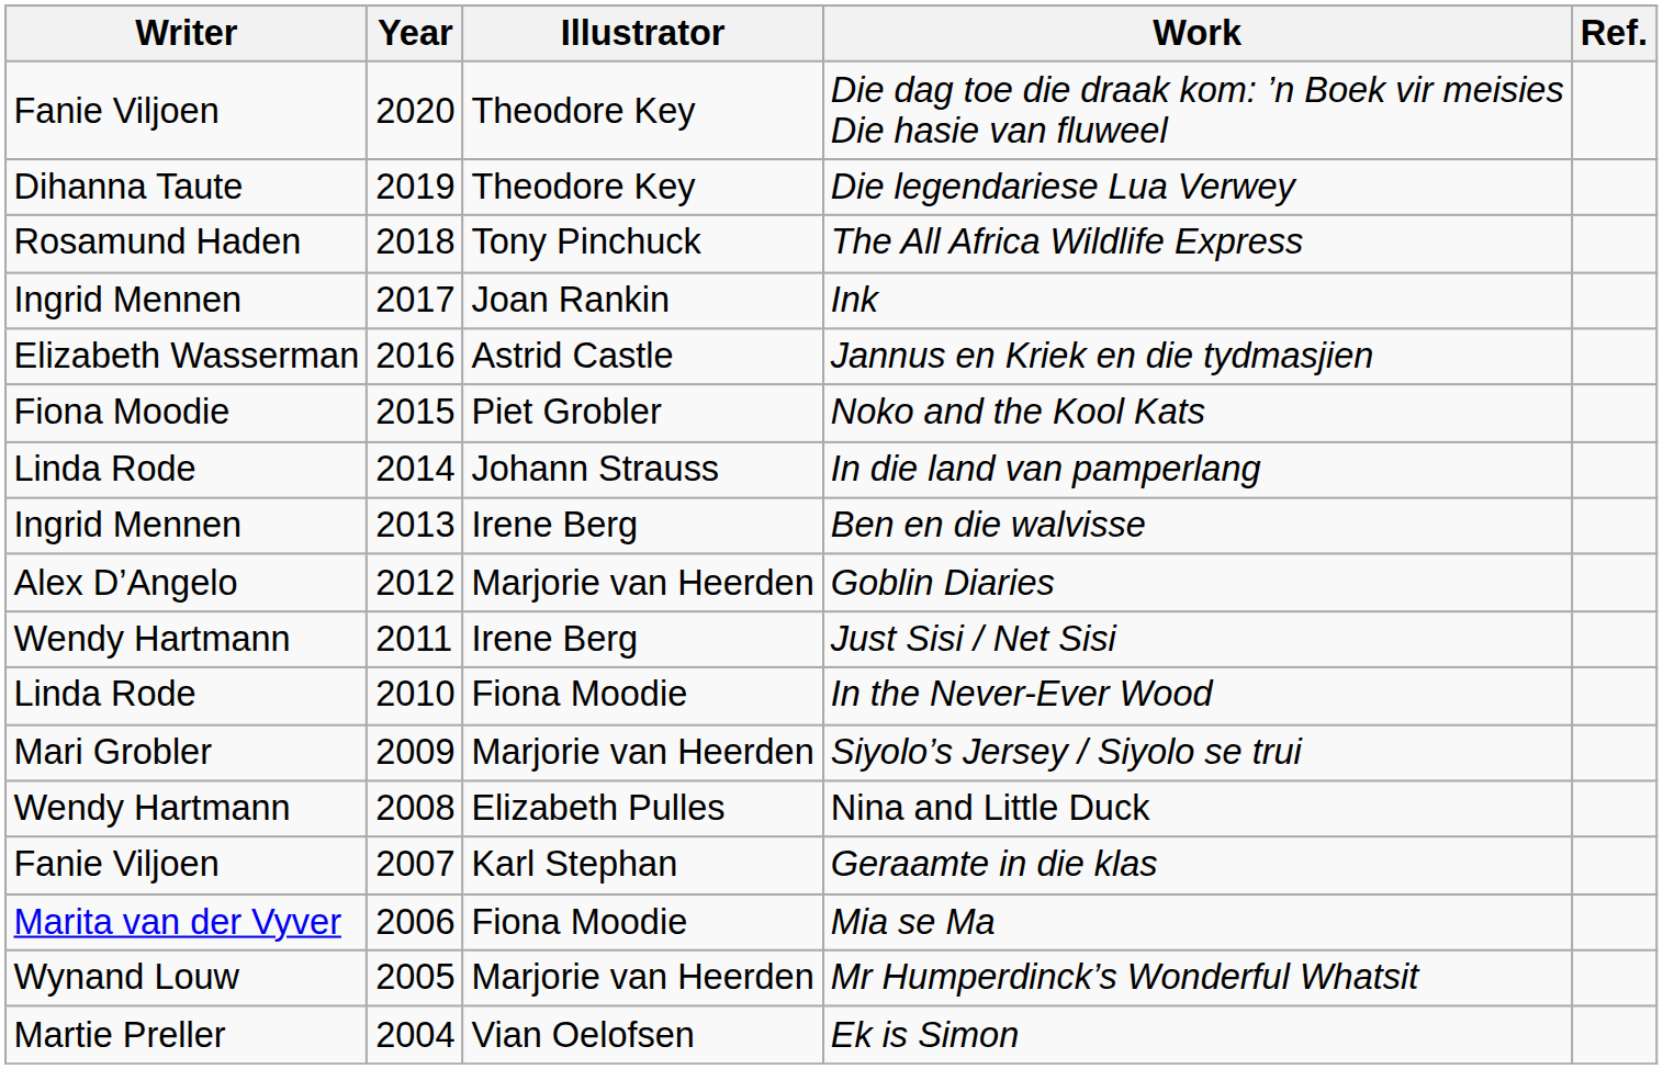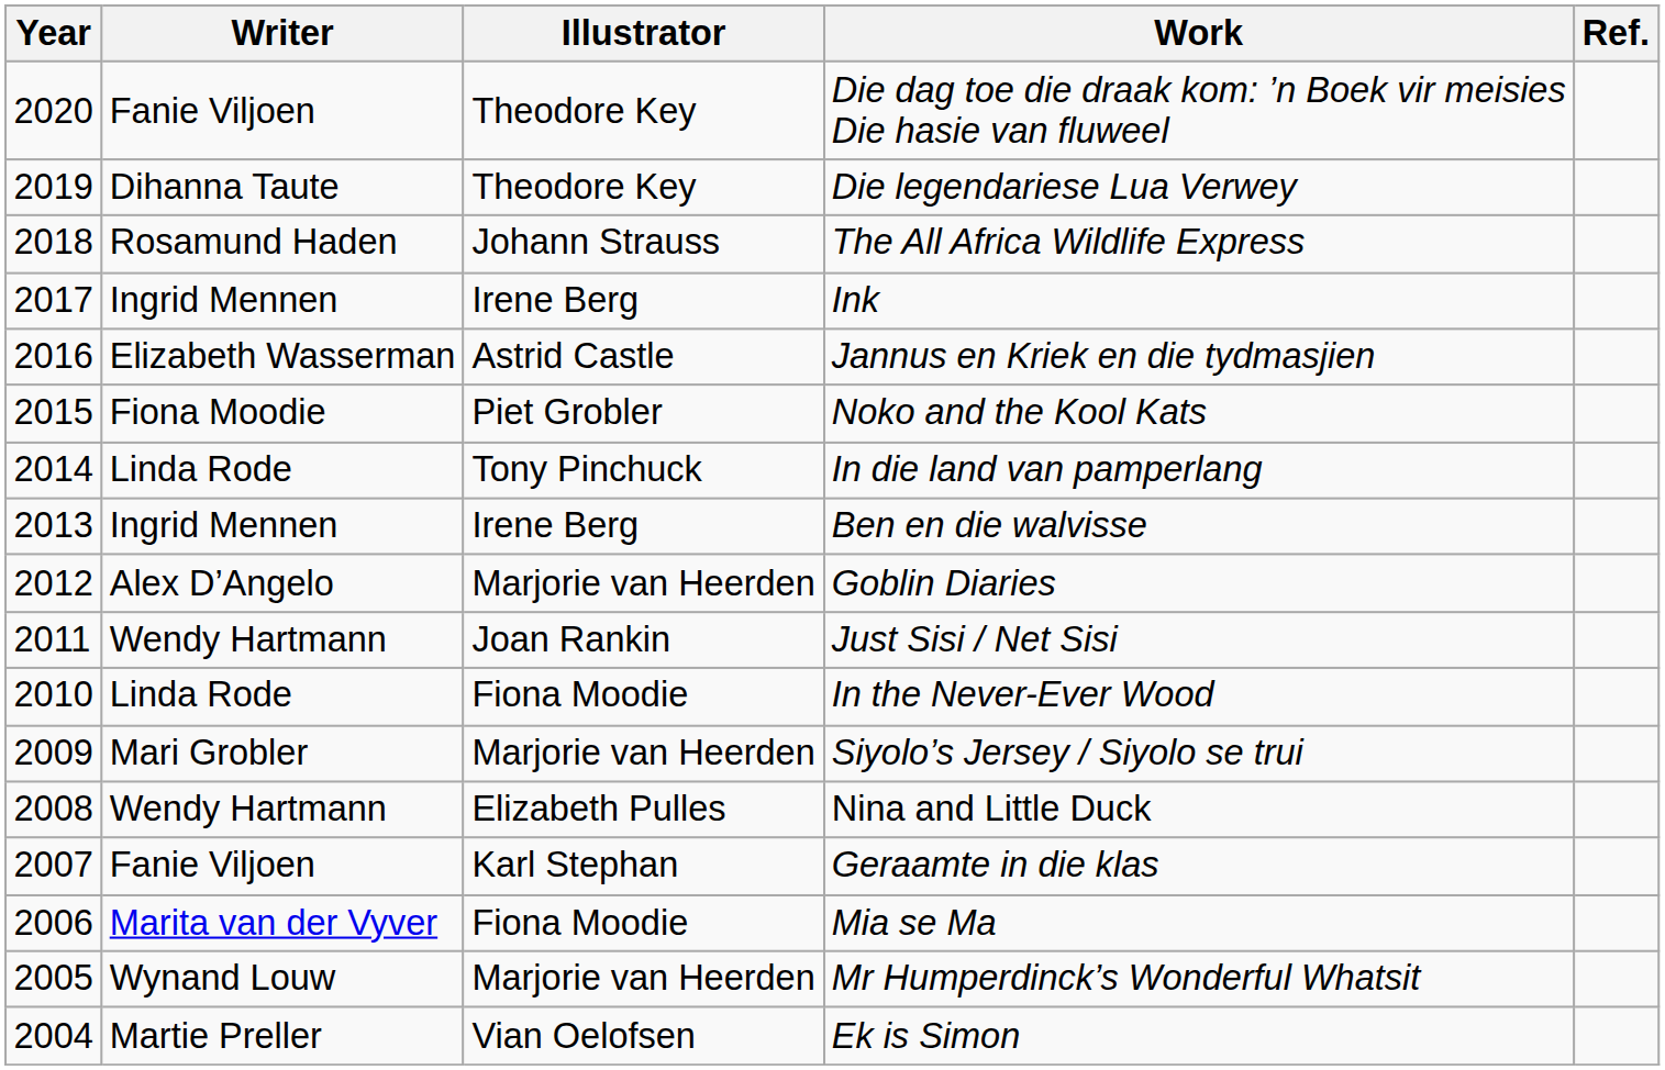 <table class="wikitable sortable">
 <tr>
+<th>Year</th>
 <th>Writer</th>
-<th>Year</th>
 <th>Illustrator</th>
 <th>Work</th>
 <th>Ref.</th>
 </tr>
 <tr>
+<td>2020</td>
 <td>Fanie Viljoen</td>
-<td>2020</td>
 <td>Theodore Key</td>
 <td><em>Die dag toe die draak kom: ’n Boek vir meisies</em><br><em>Die hasie van fluweel</em></td>
 <td></td>
 </tr>
 <tr>
+<td>2019</td>
 <td>Dihanna Taute</td>
-<td>2019</td>
 <td>Theodore Key</td>
 <td><em>Die legendariese Lua Verwey</em></td>
 <td></td>
 </tr>
 <tr>
+<td>2018</td>
 <td>Rosamund Haden</td>
-<td>2018</td>
-<td>Tony Pinchuck</td>
+<td>Johann Strauss</td>
 <td><em>The All Africa Wildlife Express</em></td>
 <td></td>
 </tr>
 <tr>
+<td>2017</td>
 <td>Ingrid Mennen</td>
-<td>2017</td>
-<td>Joan Rankin</td>
+<td>Irene Berg</td>
 <td><em>Ink</em></td>
 <td></td>
 </tr>
 <tr>
+<td>2016</td>
 <td>Elizabeth Wasserman</td>
-<td>2016</td>
 <td>Astrid Castle</td>
 <td><em>Jannus en Kriek en die tydmasjien</em></td>
 <td></td>
 </tr>
 <tr>
+<td>2015</td>
 <td>Fiona Moodie</td>
-<td>2015</td>
 <td>Piet Grobler</td>
 <td><em>Noko and the Kool Kats</em></td>
 <td></td>
 </tr>
 <tr>
+<td>2014</td>
 <td>Linda Rode</td>
-<td>2014</td>
-<td>Johann Strauss</td>
+<td>Tony Pinchuck</td>
 <td><em>In die land van pamperlang</em></td>
 <td></td>
 </tr>
 <tr>
+<td>2013</td>
 <td>Ingrid Mennen</td>
-<td>2013</td>
 <td>Irene Berg</td>
 <td><em>Ben en die walvisse</em></td>
 <td></td>
 </tr>
 <tr>
+<td>2012</td>
 <td>Alex D’Angelo</td>
-<td>2012</td>
 <td>Marjorie van Heerden</td>
 <td><em>Goblin Diaries</em></td>
 <td></td>
 </tr>
 <tr>
+<td>2011</td>
 <td>Wendy Hartmann</td>
-<td>2011</td>
-<td>Irene Berg</td>
+<td>Joan Rankin</td>
 <td><em>Just Sisi / Net Sisi</em></td>
 <td></td>
 </tr>
 <tr>
+<td>2010</td>
 <td>Linda Rode</td>
-<td>2010</td>
 <td>Fiona Moodie</td>
 <td><em>In the Never-Ever Wood</em></td>
 <td></td>
 </tr>
 <tr>
+<td>2009</td>
 <td>Mari Grobler</td>
-<td>2009</td>
 <td>Marjorie van Heerden</td>
 <td><em>Siyolo’s Jersey / Siyolo se trui</em></td>
 <td></td>
 </tr>
 <tr>
+<td>2008</td>
 <td>Wendy Hartmann</td>
-<td>2008</td>
 <td>Elizabeth Pulles</td>
 <td>Nina and Little Duck</td>
 <td></td>
 </tr>
 <tr>
+<td>2007</td>
 <td>Fanie Viljoen</td>
-<td>2007</td>
 <td>Karl Stephan</td>
 <td><em>Geraamte in die klas</em></td>
 <td></td>
 </tr>
 <tr>
+<td>2006</td>
 <td><a href='#'>Marita van der Vyver</a></td>
-<td>2006</td>
 <td>Fiona Moodie</td>
 <td><em>Mia se Ma</em></td>
 <td></td>
 </tr>
 <tr>
+<td>2005</td>
 <td>Wynand Louw</td>
-<td>2005</td>
 <td>Marjorie van Heerden</td>
 <td><em>Mr Humperdinck’s Wonderful Whatsit</em></td>
 <td></td>
 </tr>
 <tr>
+<td>2004</td>
 <td>Martie Preller</td>
-<td>2004</td>
 <td>Vian Oelofsen</td>
 <td><em>Ek is Simon</em></td>
 <td></td>
 </tr>
 </table>
